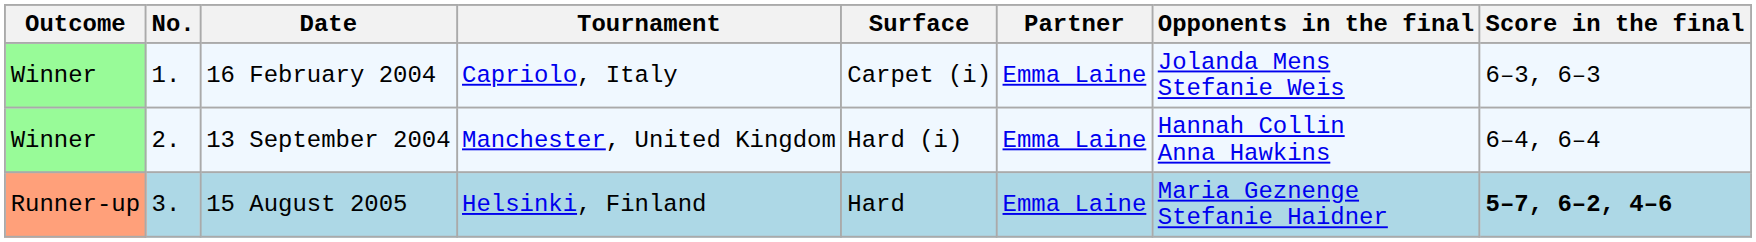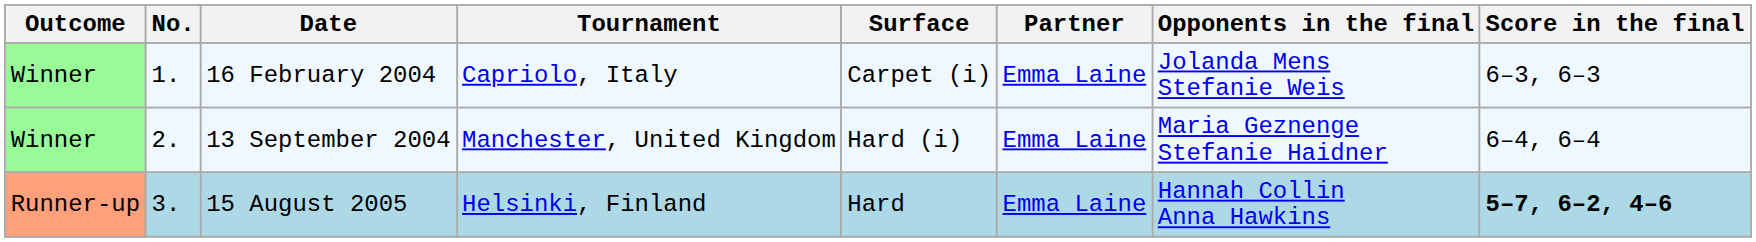 <table class="sortable wikitable" style="font-size:97%;">
 <tr>
 <th>Outcome</th>
 <th>No.</th>
 <th>Date</th>
 <th>Tournament</th>
 <th>Surface</th>
 <th>Partner</th>
 <th>Opponents in the final</th>
 <th>Score in the final</th>
 </tr>
 <tr style="background:#f0f8ff;">
 <td style="background:#98fb98;">Winner</td>
 <td>1.</td>
 <td>16 February 2004</td>
 <td><a href='#'>Capriolo</a>, Italy</td>
 <td>Carpet (i)</td>
 <td> <a href='#'>Emma Laine</a></td>
 <td> <a href='#'>Jolanda Mens</a> <br>  <a href='#'>Stefanie Weis</a></td>
 <td>6–3, 6–3</td>
 </tr>
 <tr style="background:#f0f8ff;">
 <td style="background:#98fb98;">Winner</td>
 <td>2.</td>
 <td>13 September 2004</td>
 <td><a href='#'>Manchester</a>, United Kingdom</td>
 <td>Hard (i)</td>
 <td> <a href='#'>Emma Laine</a></td>
-<td> <a href='#'>Hannah Collin</a> <br>  <a href='#'>Anna Hawkins</a></td>
+<td> <a href='#'>Maria Geznenge</a> <br>  <a href='#'>Stefanie Haidner</a></td>
 <td>6–4, 6–4</td>
 </tr>
 <tr style="background:lightblue;">
 <td style="background:#ffa07a;">Runner-up</td>
 <td>3.</td>
 <td>15 August 2005</td>
 <td><a href='#'>Helsinki</a>, Finland</td>
 <td>Hard</td>
 <td> <a href='#'>Emma Laine</a></td>
-<td> <a href='#'>Maria Geznenge</a> <br>  <a href='#'>Stefanie Haidner</a></td>
+<td> <a href='#'>Hannah Collin</a> <br>  <a href='#'>Anna Hawkins</a></td>
 <td><strong>5–7, 6–2, 4–6</strong></td>
 </tr>
 </table>
